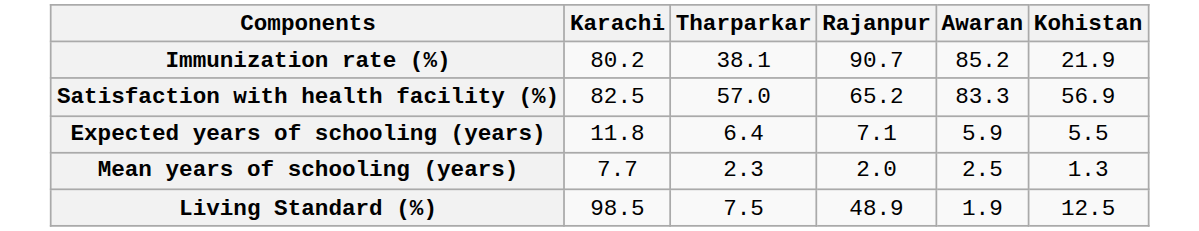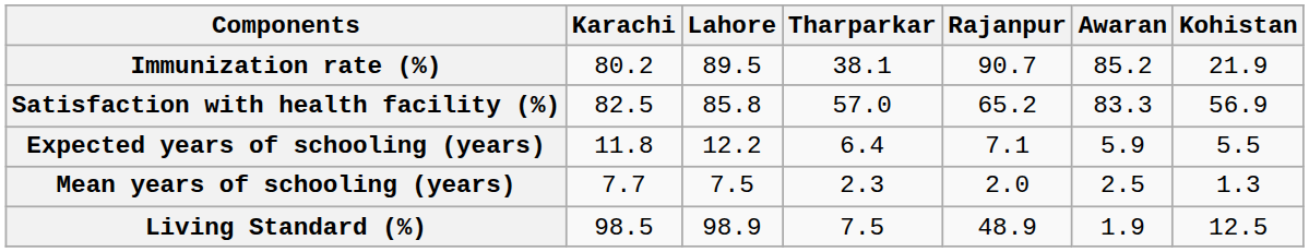 <table class="wikitable" style="margin-left: auto; margin-right: auto; text-align: center">
 <tr>
 <th>Components</th>
 <th>Karachi</th>
+<th>Lahore</th>
 <th>Tharparkar</th>
 <th>Rajanpur</th>
 <th>Awaran</th>
 <th>Kohistan</th>
 </tr>
 <tr>
 <th>Immunization rate (%)</th>
 <td>80.2</td>
+<td>89.5</td>
 <td>38.1</td>
 <td>90.7</td>
 <td>85.2</td>
 <td>21.9</td>
 </tr>
 <tr>
 <th>Satisfaction with health facility (%)</th>
 <td>82.5</td>
+<td>85.8</td>
 <td>57.0</td>
 <td>65.2</td>
 <td>83.3</td>
 <td>56.9</td>
 </tr>
 <tr>
 <th>Expected years of schooling (years)</th>
 <td>11.8</td>
+<td>12.2</td>
 <td>6.4</td>
 <td>7.1</td>
 <td>5.9</td>
 <td>5.5</td>
 </tr>
 <tr>
 <th>Mean years of schooling (years)</th>
 <td>7.7</td>
+<td>7.5</td>
 <td>2.3</td>
 <td>2.0</td>
 <td>2.5</td>
 <td>1.3</td>
 </tr>
 <tr>
 <th>Living Standard (%)</th>
 <td>98.5</td>
+<td>98.9</td>
 <td>7.5</td>
 <td>48.9</td>
 <td>1.9</td>
 <td>12.5</td>
 </tr>
 </table>
